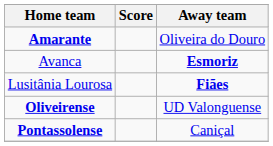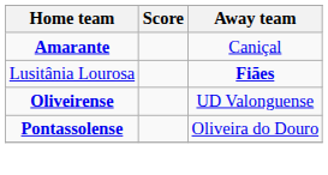 <table class="wikitable" style="text-align: center">
 <tr>
 </tr>
 <tr>
 <th>Home team</th>
 <th>Score</th>
 <th>Away team</th>
 </tr>
 <tr>
 <td><strong><a href='#'>Amarante</a></strong> </td>
 <td></td>
-<td><a href='#'>Oliveira do Douro</a> </td>
-</tr>
-<tr>
-<td><a href='#'>Avanca</a> </td>
-<td></td>
-<td><strong><a href='#'>Esmoriz</a></strong> </td>
+<td><a href='#'>Caniçal</a> </td>
 </tr>
 <tr>
 <td><a href='#'>Lusitânia Lourosa</a> </td>
 <td></td>
 <td><strong><a href='#'>Fiães</a></strong> </td>
 </tr>
 <tr>
 <td><strong><a href='#'>Oliveirense</a></strong> </td>
 <td></td>
 <td><a href='#'>UD Valonguense</a> </td>
 </tr>
 <tr>
 <td><strong><a href='#'>Pontassolense</a></strong> </td>
 <td></td>
-<td><a href='#'>Caniçal</a> </td>
+<td><a href='#'>Oliveira do Douro</a> </td>
 </tr>
 <tr>
 </tr>
 </table>
